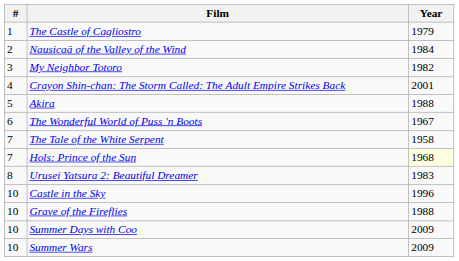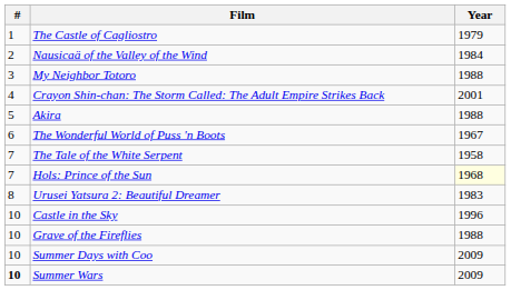 <table class="sortable wikitable" style="width:40%">
 <tr>
 <th width=5%>#</th>
 <th width=85%>Film</th>
 <th width=10%>Year</th>
 </tr>
 <tr>
 <td>1</td>
 <td><em><a href='#'>The Castle of Cagliostro</a></em></td>
 <td>1979</td>
 </tr>
 <tr>
 <td>2</td>
 <td><em><a href='#'>Nausicaä of the Valley of the Wind</a></em></td>
 <td>1984</td>
 </tr>
 <tr>
 <td>3</td>
 <td><em><a href='#'>My Neighbor Totoro</a></em></td>
-<td>1982</td>
+<td>1988</td>
 </tr>
 <tr>
 <td>4</td>
 <td><em><a href='#'>Crayon Shin-chan: The Storm Called: The Adult Empire Strikes Back</a></em></td>
 <td>2001</td>
 </tr>
 <tr>
 <td>5</td>
 <td><em><a href='#'>Akira</a></em></td>
 <td>1988</td>
 </tr>
 <tr>
 <td>6</td>
 <td><em><a href='#'>The Wonderful World of Puss 'n Boots</a></em></td>
 <td>1967</td>
 </tr>
 <tr>
 <td>7</td>
 <td><em><a href='#'>The Tale of the White Serpent</a></em></td>
 <td>1958</td>
 </tr>
 <tr>
 <td>7</td>
 <td><em><a href='#'>Hols: Prince of the Sun</a></em></td>
 <td style="background: lightyellow;">1968</td>
 </tr>
 <tr>
 <td>8</td>
 <td><em><a href='#'>Urusei Yatsura 2: Beautiful Dreamer</a></em></td>
 <td>1983</td>
 </tr>
 <tr>
 <td>10</td>
 <td><em><a href='#'>Castle in the Sky</a></em></td>
 <td>1996</td>
 </tr>
 <tr>
 <td>10</td>
 <td><em><a href='#'>Grave of the Fireflies</a></em></td>
 <td>1988</td>
 </tr>
 <tr>
 <td>10</td>
 <td><em><a href='#'>Summer Days with Coo</a></em></td>
 <td>2009</td>
 </tr>
 <tr>
-<td>10</td>
+<td><strong>10</strong></td>
 <td><em><a href='#'>Summer Wars</a></em></td>
 <td>2009</td>
 </tr>
 </table>
